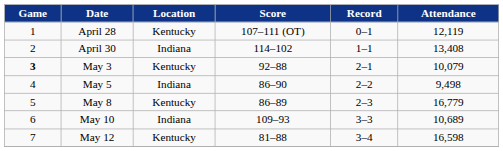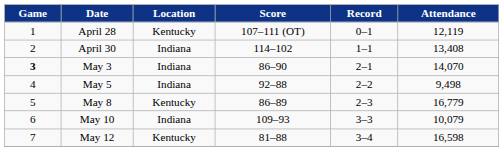 <table class="wikitable" width="80%">
 <tr align="center"  style="background:#0E3386;color:#FFFFFF;">
 <td><strong>Game</strong></td>
 <td><strong>Date</strong></td>
 <td><strong>Location</strong></td>
 <td><strong>Score</strong></td>
 <td><strong>Record</strong></td>
 <td><strong>Attendance</strong></td>
 </tr>
 <tr align="center" bgcolor="">
 <td>1</td>
 <td>April 28</td>
 <td>Kentucky</td>
 <td>107–111 (OT)</td>
 <td>0–1</td>
 <td>12,119</td>
 </tr>
 <tr align="center" bgcolor="">
 <td>2</td>
 <td>April 30</td>
 <td>Indiana</td>
 <td>114–102</td>
 <td>1–1</td>
 <td>13,408</td>
 </tr>
 <tr align="center" bgcolor="">
 <td><strong>3</strong></td>
 <td>May 3</td>
-<td>Kentucky</td>
-<td>92–88</td>
+<td>Indiana</td>
+<td>86–90</td>
 <td>2–1</td>
-<td>10,079</td>
+<td>14,070</td>
 </tr>
 <tr align="center" bgcolor="">
 <td>4</td>
 <td>May 5</td>
 <td>Indiana</td>
-<td>86–90</td>
+<td>92–88</td>
 <td>2–2</td>
 <td>9,498</td>
 </tr>
 <tr align="center" bgcolor="">
 <td>5</td>
 <td>May 8</td>
 <td>Kentucky</td>
 <td>86–89</td>
 <td>2–3</td>
 <td>16,779</td>
 </tr>
 <tr align="center" bgcolor="">
 <td>6</td>
 <td>May 10</td>
 <td>Indiana</td>
 <td>109–93</td>
 <td>3–3</td>
-<td>10,689</td>
+<td>10,079</td>
 </tr>
 <tr align="center" bgcolor="">
 <td>7</td>
 <td>May 12</td>
 <td>Kentucky</td>
 <td>81–88</td>
 <td>3–4</td>
 <td>16,598</td>
 </tr>
 <tr align="center" bgcolor="">
 </tr>
 </table>
